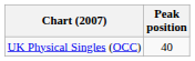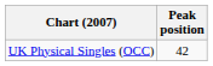 <table class="wikitable">
 <tr>
 <th>Chart (2007)</th>
 <th>Peak<br>position</th>
 </tr>
 <tr>
 <td><a href='#'>UK Physical Singles</a> (<a href='#'>OCC</a>)</td>
-<td style="text-align:center;">40</td>
+<td style="text-align:center;">42</td>
 </tr>
 </table>
